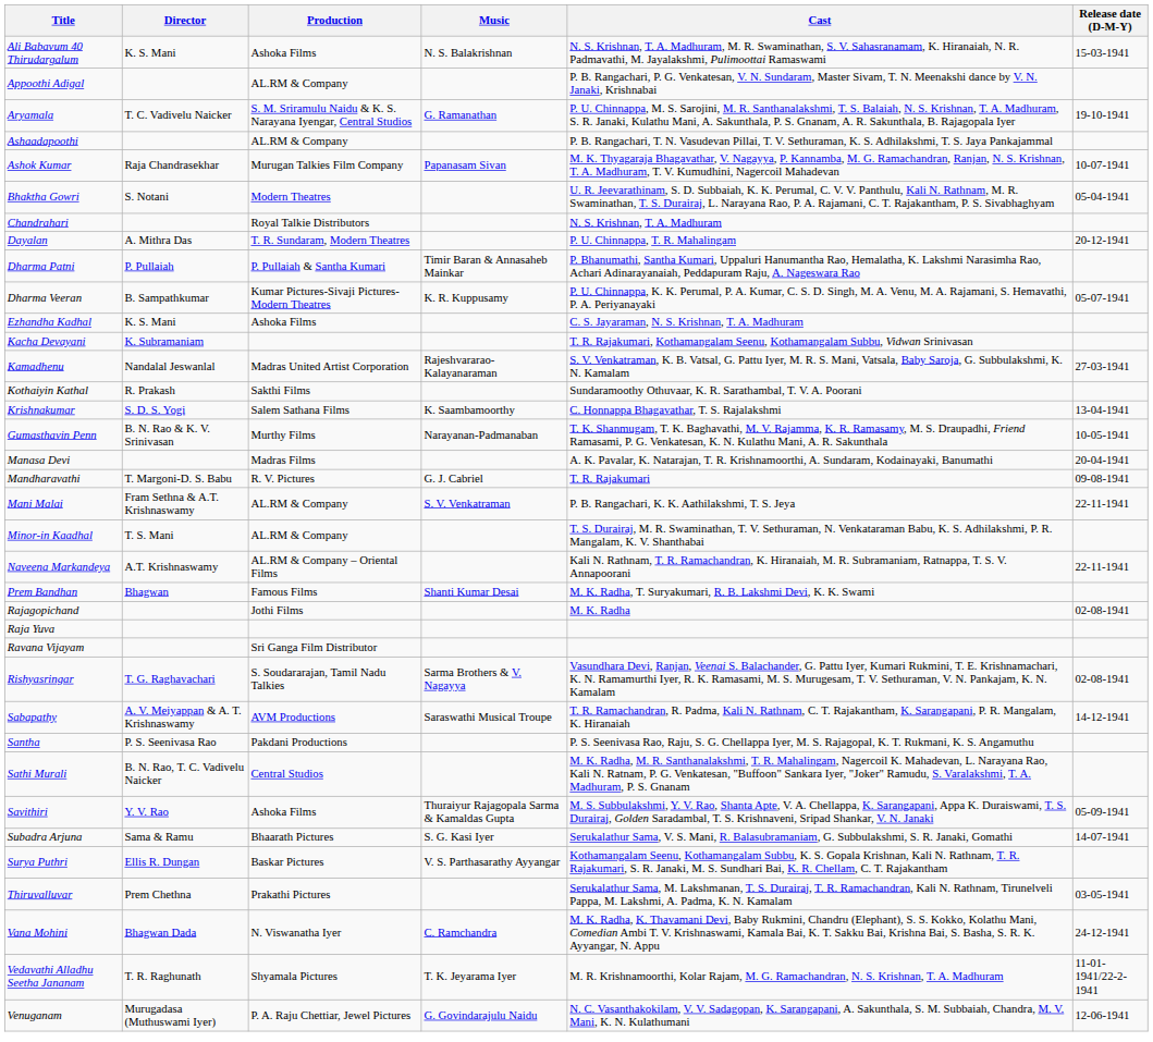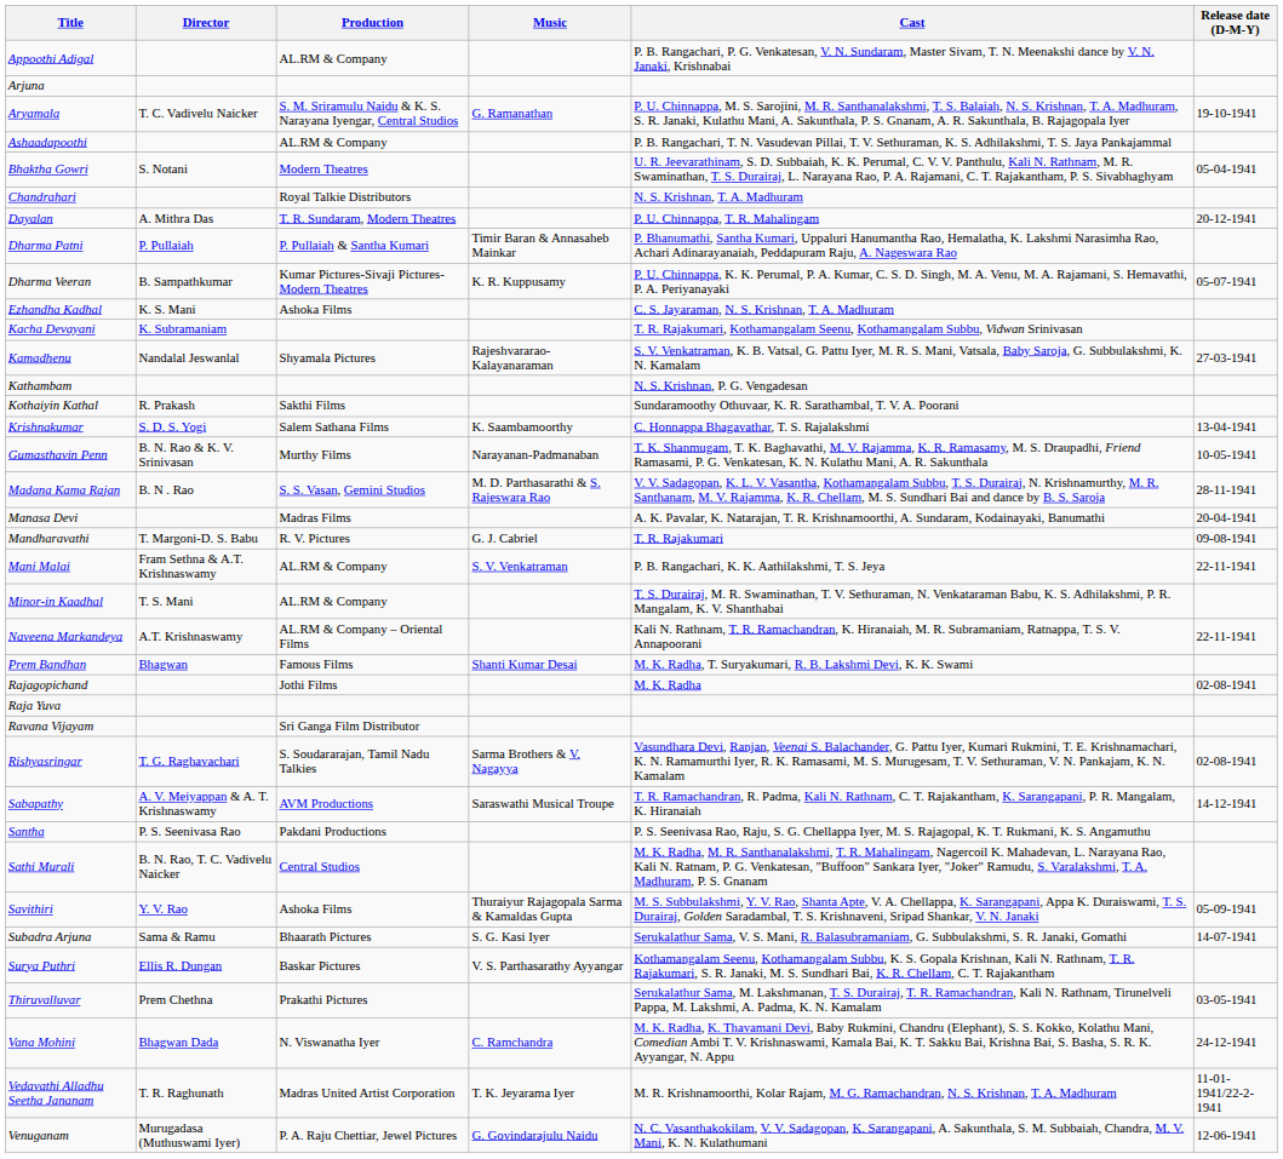 <table class="wikitable">
 <tr>
 <th><a href='#'>Title</a></th>
 <th><a href='#'>Director</a></th>
 <th><a href='#'>Production</a></th>
 <th><a href='#'>Music</a></th>
 <th><a href='#'>Cast</a></th>
 <th>Release date (D-M-Y)</th>
 </tr>
 <tr>
-<td><em><a href='#'>Ali Babavum 40 Thirudargalum</a></em></td>
-<td>K. S. Mani</td>
-<td>Ashoka Films</td>
-<td>N. S. Balakrishnan</td>
-<td><a href='#'>N. S. Krishnan</a>, <a href='#'>T. A. Madhuram</a>, M. R. Swaminathan, <a href='#'>S. V. Sahasranamam</a>, K. Hiranaiah, N. R. Padmavathi, M. Jayalakshmi, <em>Pulimoottai</em> Ramaswami</td>
-<td>15-03-1941</td>
-</tr>
-<tr>
 <td><em><a href='#'>Appoothi Adigal</a></em></td>
 <td></td>
 <td>AL.RM & Company</td>
 <td></td>
 <td>P. B. Rangachari, P. G. Venkatesan, <a href='#'>V. N. Sundaram</a>, Master Sivam, T. N. Meenakshi dance by <a href='#'>V. N. Janaki</a>, Krishnabai</td>
+<td></td>
+</tr>
+<tr>
+<td><em>Arjuna</em></td>
+<td></td>
+<td></td>
+<td></td>
+<td></td>
 <td></td>
 </tr>
 <tr>
 <td><em><a href='#'>Aryamala</a></em></td>
 <td>T. C. Vadivelu Naicker</td>
 <td><a href='#'>S. M. Sriramulu Naidu</a> & K. S. Narayana Iyengar, <a href='#'>Central Studios</a></td>
 <td><a href='#'>G. Ramanathan</a></td>
 <td><a href='#'>P. U. Chinnappa</a>, M. S. Sarojini, <a href='#'>M. R. Santhanalakshmi</a>, <a href='#'>T. S. Balaiah</a>, <a href='#'>N. S. Krishnan</a>, <a href='#'>T. A. Madhuram</a>, S. R. Janaki, Kulathu Mani, A. Sakunthala, P. S. Gnanam, A. R. Sakunthala, B. Rajagopala Iyer</td>
 <td>19-10-1941</td>
 </tr>
 <tr>
 <td><em><a href='#'>Ashaadapoothi</a></em></td>
 <td></td>
 <td>AL.RM & Company</td>
 <td></td>
 <td>P. B. Rangachari, T. N. Vasudevan Pillai, T. V. Sethuraman, K. S. Adhilakshmi, T. S. Jaya Pankajammal</td>
 <td></td>
-</tr>
-<tr>
-<td><em><a href='#'>Ashok Kumar</a></em></td>
-<td>Raja Chandrasekhar</td>
-<td>Murugan Talkies Film Company</td>
-<td><a href='#'>Papanasam Sivan</a></td>
-<td><a href='#'>M. K. Thyagaraja Bhagavathar</a>, <a href='#'>V. Nagayya</a>, <a href='#'>P. Kannamba</a>, <a href='#'>M. G. Ramachandran</a>, <a href='#'>Ranjan</a>, <a href='#'>N. S. Krishnan</a>, <a href='#'>T. A. Madhuram</a>, T. V. Kumudhini, Nagercoil Mahadevan</td>
-<td>10-07-1941</td>
 </tr>
 <tr>
 <td><em><a href='#'>Bhaktha Gowri</a></em></td>
 <td>S. Notani</td>
 <td><a href='#'>Modern Theatres</a></td>
 <td></td>
 <td><a href='#'>U. R. Jeevarathinam</a>, S. D. Subbaiah, K. K. Perumal, C. V. V. Panthulu, <a href='#'>Kali N. Rathnam</a>, M. R. Swaminathan, <a href='#'>T. S. Durairaj</a>, L. Narayana Rao, P. A. Rajamani, C. T. Rajakantham, P. S. Sivabhaghyam</td>
 <td>05-04-1941</td>
 </tr>
 <tr>
 <td><em><a href='#'>Chandrahari</a></em></td>
 <td></td>
 <td>Royal Talkie Distributors</td>
 <td></td>
 <td><a href='#'>N. S. Krishnan</a>, <a href='#'>T. A. Madhuram</a></td>
 <td></td>
 </tr>
 <tr>
 <td><em><a href='#'>Dayalan</a></em></td>
 <td>A. Mithra Das</td>
 <td><a href='#'>T. R. Sundaram</a>, <a href='#'>Modern Theatres</a></td>
 <td></td>
 <td><a href='#'>P. U. Chinnappa</a>, <a href='#'>T. R. Mahalingam</a></td>
 <td>20-12-1941</td>
 </tr>
 <tr>
 <td><em><a href='#'>Dharma Patni</a></em></td>
 <td><a href='#'>P. Pullaiah</a></td>
 <td><a href='#'>P. Pullaiah</a> & <a href='#'>Santha Kumari</a></td>
 <td>Timir Baran & Annasaheb Mainkar</td>
 <td><a href='#'>P. Bhanumathi</a>, <a href='#'>Santha Kumari</a>, Uppaluri Hanumantha Rao, Hemalatha, K. Lakshmi Narasimha Rao, Achari Adinarayanaiah, Peddapuram Raju, <a href='#'>A. Nageswara Rao</a></td>
 <td></td>
 </tr>
 <tr>
 <td><em>Dharma Veeran</em></td>
 <td>B. Sampathkumar</td>
 <td>Kumar Pictures-Sivaji Pictures-<a href='#'>Modern Theatres</a></td>
 <td>K. R. Kuppusamy</td>
 <td><a href='#'>P. U. Chinnappa</a>, K. K. Perumal, P. A. Kumar, C. S. D. Singh, M. A. Venu, M. A. Rajamani, S. Hemavathi, P. A. Periyanayaki</td>
 <td>05-07-1941</td>
 </tr>
 <tr>
 <td><em><a href='#'>Ezhandha Kadhal</a></em></td>
 <td>K. S. Mani</td>
 <td>Ashoka Films</td>
 <td></td>
 <td><a href='#'>C. S. Jayaraman</a>, <a href='#'>N. S. Krishnan</a>, <a href='#'>T. A. Madhuram</a></td>
 <td></td>
 </tr>
 <tr>
 <td><em><a href='#'>Kacha Devayani</a></em></td>
 <td><a href='#'>K. Subramaniam</a></td>
 <td></td>
 <td></td>
 <td><a href='#'>T. R. Rajakumari</a>, <a href='#'>Kothamangalam Seenu</a>, <a href='#'>Kothamangalam Subbu</a>, <em>Vidwan</em> Srinivasan</td>
 <td></td>
 </tr>
 <tr>
 <td><em><a href='#'>Kamadhenu</a></em></td>
 <td>Nandalal Jeswanlal</td>
-<td>Madras United Artist Corporation</td>
+<td>Shyamala Pictures</td>
 <td>Rajeshvararao-Kalayanaraman</td>
 <td><a href='#'>S. V. Venkatraman</a>, K. B. Vatsal, G. Pattu Iyer, M. R. S. Mani, Vatsala, <a href='#'>Baby Saroja</a>, G. Subbulakshmi, K. N. Kamalam</td>
 <td>27-03-1941</td>
+</tr>
+<tr>
+<td><em>Kathambam</em></td>
+<td></td>
+<td></td>
+<td></td>
+<td><a href='#'>N. S. Krishnan</a>, P. G. Vengadesan</td>
+<td></td>
 </tr>
 <tr>
 <td><em>Kothaiyin Kathal</em></td>
 <td>R. Prakash</td>
 <td>Sakthi Films</td>
 <td></td>
 <td>Sundaramoothy Othuvaar, K. R. Sarathambal, T. V. A. Poorani</td>
 <td></td>
 </tr>
 <tr>
 <td><em><a href='#'>Krishnakumar</a></em></td>
 <td><a href='#'>S. D. S. Yogi</a></td>
 <td>Salem Sathana Films</td>
 <td>K. Saambamoorthy</td>
 <td><a href='#'>C. Honnappa Bhagavathar</a>, T. S. Rajalakshmi</td>
 <td>13-04-1941</td>
 </tr>
 <tr>
 <td><em><a href='#'>Gumasthavin Penn</a></em></td>
 <td>B. N. Rao & K. V. Srinivasan</td>
 <td>Murthy Films</td>
 <td>Narayanan-Padmanaban</td>
 <td><a href='#'>T. K. Shanmugam</a>, T. K. Baghavathi, <a href='#'>M. V. Rajamma</a>, <a href='#'>K. R. Ramasamy</a>, M. S. Draupadhi, <em>Friend</em> Ramasami, P. G. Venkatesan, K. N. Kulathu Mani, A. R. Sakunthala</td>
 <td>10-05-1941</td>
+</tr>
+<tr>
+<td><em><a href='#'>Madana Kama Rajan</a></em></td>
+<td>B. N . Rao</td>
+<td><a href='#'>S. S. Vasan</a>, <a href='#'>Gemini Studios</a></td>
+<td>M. D. Parthasarathi & <a href='#'>S. Rajeswara Rao</a></td>
+<td><a href='#'>V. V. Sadagopan</a>, <a href='#'>K. L. V. Vasantha</a>, <a href='#'>Kothamangalam Subbu</a>, <a href='#'>T. S. Durairaj</a>, N. Krishnamurthy, <a href='#'>M. R. Santhanam</a>, <a href='#'>M. V. Rajamma</a>, <a href='#'>K. R. Chellam</a>, M. S. Sundhari Bai and dance by <a href='#'>B. S. Saroja</a></td>
+<td>28-11-1941</td>
 </tr>
 <tr>
 <td><em>Manasa Devi</em></td>
 <td></td>
 <td>Madras Films</td>
 <td></td>
 <td>A. K. Pavalar, K. Natarajan, T. R. Krishnamoorthi, A. Sundaram, Kodainayaki, Banumathi</td>
 <td>20-04-1941</td>
 </tr>
 <tr>
 <td><em>Mandharavathi</em></td>
 <td>T. Margoni-D. S. Babu</td>
 <td>R. V. Pictures</td>
 <td>G. J. Cabriel</td>
 <td><a href='#'>T. R. Rajakumari</a></td>
 <td>09-08-1941</td>
 </tr>
 <tr>
 <td><em><a href='#'>Mani Malai</a></em></td>
 <td>Fram Sethna & A.T. Krishnaswamy</td>
 <td>AL.RM & Company</td>
 <td><a href='#'>S. V. Venkatraman</a></td>
 <td>P. B. Rangachari, K. K. Aathilakshmi, T. S. Jeya</td>
 <td>22-11-1941</td>
 </tr>
 <tr>
 <td><em><a href='#'>Minor-in Kaadhal</a></em></td>
 <td>T. S. Mani</td>
 <td>AL.RM & Company</td>
 <td></td>
 <td><a href='#'>T. S. Durairaj</a>, M. R. Swaminathan, T. V. Sethuraman, N. Venkataraman Babu, K. S. Adhilakshmi, P. R. Mangalam, K. V. Shanthabai</td>
 <td></td>
 </tr>
 <tr>
 <td><em><a href='#'>Naveena Markandeya</a></em></td>
 <td>A.T. Krishnaswamy</td>
 <td>AL.RM & Company – Oriental Films</td>
 <td></td>
 <td>Kali N. Rathnam, <a href='#'>T. R. Ramachandran</a>, K. Hiranaiah, M. R. Subramaniam, Ratnappa, T. S. V. Annapoorani</td>
 <td>22-11-1941</td>
 </tr>
 <tr>
 <td><em><a href='#'>Prem Bandhan</a></em></td>
 <td><a href='#'>Bhagwan</a></td>
 <td>Famous Films</td>
 <td><a href='#'>Shanti Kumar Desai</a></td>
 <td><a href='#'>M. K. Radha</a>, T. Suryakumari, <a href='#'>R. B. Lakshmi Devi</a>, K. K. Swami</td>
 <td></td>
 </tr>
 <tr>
 <td><em>Rajagopichand</em></td>
 <td></td>
 <td>Jothi Films</td>
 <td></td>
 <td><a href='#'>M. K. Radha</a></td>
 <td>02-08-1941</td>
 </tr>
 <tr>
 <td><em>Raja Yuva</em></td>
 <td></td>
 <td></td>
 <td></td>
 <td></td>
 <td></td>
 </tr>
 <tr>
 <td><em>Ravana Vijayam</em></td>
 <td></td>
 <td>Sri Ganga Film Distributor</td>
 <td></td>
 <td></td>
 <td></td>
 </tr>
 <tr>
 <td><em><a href='#'>Rishyasringar</a></em></td>
 <td><a href='#'>T. G. Raghavachari</a></td>
 <td>S. Soudararajan, Tamil Nadu Talkies</td>
 <td>Sarma Brothers & <a href='#'>V. Nagayya</a></td>
 <td><a href='#'>Vasundhara Devi</a>, <a href='#'>Ranjan</a>, <a href='#'><em>Veenai</em> S. Balachander</a>, G. Pattu Iyer, Kumari Rukmini, T. E. Krishnamachari, K. N. Ramamurthi Iyer, R. K. Ramasami, M. S. Murugesam, T. V. Sethuraman, V. N. Pankajam, K. N. Kamalam</td>
 <td>02-08-1941</td>
 </tr>
 <tr>
 <td><em><a href='#'>Sabapathy</a></em></td>
 <td><a href='#'>A. V. Meiyappan</a> & A. T. Krishnaswamy</td>
 <td><a href='#'>AVM Productions</a></td>
 <td>Saraswathi Musical Troupe</td>
 <td><a href='#'>T. R. Ramachandran</a>, R. Padma, <a href='#'>Kali N. Rathnam</a>, C. T. Rajakantham, <a href='#'>K. Sarangapani</a>, P. R. Mangalam, K. Hiranaiah</td>
 <td>14-12-1941</td>
 </tr>
 <tr>
 <td><em><a href='#'>Santha</a></em></td>
 <td>P. S. Seenivasa Rao</td>
 <td>Pakdani Productions</td>
 <td></td>
 <td>P. S. Seenivasa Rao, Raju, S. G. Chellappa Iyer, M. S. Rajagopal, K. T. Rukmani, K. S. Angamuthu</td>
 <td></td>
 </tr>
 <tr>
 <td><em><a href='#'>Sathi Murali</a></em></td>
 <td>B. N. Rao, T. C. Vadivelu Naicker</td>
 <td><a href='#'>Central Studios</a></td>
 <td></td>
 <td><a href='#'>M. K. Radha</a>, <a href='#'>M. R. Santhanalakshmi</a>, <a href='#'>T. R. Mahalingam</a>, Nagercoil K. Mahadevan, L. Narayana Rao,  Kali N. Ratnam, P. G. Venkatesan, "Buffoon" Sankara Iyer, "Joker" Ramudu, <a href='#'>S. Varalakshmi</a>, <a href='#'>T. A. Madhuram</a>, P. S. Gnanam</td>
 <td></td>
 </tr>
 <tr>
 <td><em><a href='#'>Savithiri</a></em></td>
 <td><a href='#'>Y. V. Rao</a></td>
 <td>Ashoka Films</td>
 <td>Thuraiyur Rajagopala Sarma & Kamaldas Gupta</td>
 <td><a href='#'>M. S. Subbulakshmi</a>, <a href='#'>Y. V. Rao</a>, <a href='#'>Shanta Apte</a>, V. A. Chellappa, <a href='#'>K. Sarangapani</a>, Appa K. Duraiswami, <a href='#'>T. S. Durairaj</a>, <em>Golden</em> Saradambal, T. S. Krishnaveni, Sripad Shankar, <a href='#'>V. N. Janaki</a></td>
 <td>05-09-1941</td>
 </tr>
 <tr>
 <td><em>Subadra Arjuna</em></td>
 <td>Sama & Ramu</td>
 <td>Bhaarath Pictures</td>
 <td>S. G. Kasi Iyer</td>
 <td><a href='#'>Serukalathur Sama</a>, V. S. Mani, <a href='#'>R. Balasubramaniam</a>, G. Subbulakshmi, S. R. Janaki, Gomathi</td>
 <td>14-07-1941</td>
 </tr>
 <tr>
 <td><em><a href='#'>Surya Puthri</a></em></td>
 <td><a href='#'>Ellis R. Dungan</a></td>
 <td>Baskar Pictures</td>
 <td>V. S. Parthasarathy Ayyangar</td>
 <td><a href='#'>Kothamangalam Seenu</a>, <a href='#'>Kothamangalam Subbu</a>, K. S. Gopala Krishnan, Kali N. Rathnam, <a href='#'>T. R. Rajakumari</a>, S. R. Janaki, M. S. Sundhari Bai, <a href='#'>K. R. Chellam</a>, C. T. Rajakantham</td>
 <td></td>
 </tr>
 <tr>
 <td><em><a href='#'>Thiruvalluvar</a></em></td>
 <td>Prem Chethna</td>
 <td>Prakathi Pictures</td>
 <td></td>
 <td><a href='#'>Serukalathur Sama</a>, M. Lakshmanan, <a href='#'>T. S. Durairaj</a>, <a href='#'>T. R. Ramachandran</a>, Kali N. Rathnam, Tirunelveli Pappa, M. Lakshmi, A. Padma, K. N. Kamalam</td>
 <td>03-05-1941</td>
 </tr>
 <tr>
 <td><em><a href='#'>Vana Mohini</a></em></td>
 <td><a href='#'>Bhagwan Dada</a></td>
 <td>N. Viswanatha Iyer</td>
 <td><a href='#'>C. Ramchandra</a></td>
 <td><a href='#'>M. K. Radha</a>, <a href='#'>K. Thavamani Devi</a>, Baby Rukmini, Chandru (Elephant), S. S. Kokko, Kolathu Mani, <em>Comedian</em> Ambi T. V. Krishnaswami, Kamala Bai, K. T. Sakku Bai, Krishna Bai, S. Basha, S. R. K. Ayyangar, N. Appu</td>
 <td>24-12-1941</td>
 </tr>
 <tr>
 <td><em><a href='#'>Vedavathi Alladhu Seetha Jananam</a></em></td>
 <td>T. R. Raghunath</td>
-<td>Shyamala Pictures</td>
+<td>Madras United Artist Corporation</td>
 <td>T. K. Jeyarama Iyer</td>
 <td>M. R. Krishnamoorthi, Kolar Rajam, <a href='#'>M. G. Ramachandran</a>, <a href='#'>N. S. Krishnan</a>, <a href='#'>T. A. Madhuram</a></td>
 <td>11-01-1941/22-2-1941</td>
 </tr>
 <tr>
 <td><em>Venuganam</em></td>
 <td>Murugadasa (Muthuswami Iyer)</td>
 <td>P. A. Raju Chettiar, Jewel Pictures</td>
 <td><a href='#'>G. Govindarajulu Naidu</a></td>
 <td><a href='#'>N. C. Vasanthakokilam</a>, <a href='#'>V. V. Sadagopan</a>, <a href='#'>K. Sarangapani</a>, A. Sakunthala, S. M. Subbaiah, Chandra, <a href='#'>M. V. Mani</a>, K. N. Kulathumani</td>
 <td>12-06-1941</td>
 </tr>
 </table>
